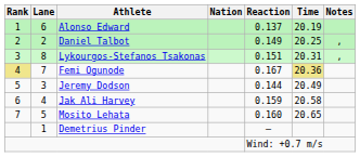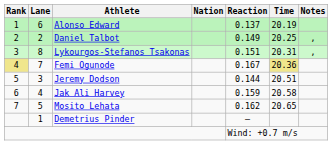 <table class="wikitable sortable" style="text-align:center">
 <tr>
 <th>Rank</th>
 <th>Lane</th>
 <th>Athlete</th>
 <th>Nation</th>
 <th>Reaction</th>
 <th>Time</th>
 <th>Notes</th>
 </tr>
 <tr style="background:#bbf3bb;">
 <td>1</td>
 <td>6</td>
 <td align=left><a href='#'>Alonso Edward</a></td>
 <td align=left></td>
 <td>0.137</td>
 <td>20.19</td>
 <td></td>
 </tr>
 <tr style="background:#bbf3bb;">
 <td>2</td>
 <td>2</td>
 <td align=left><a href='#'>Daniel Talbot</a></td>
 <td align=left></td>
 <td>0.149</td>
 <td>20.25</td>
 <td>, </td>
 </tr>
 <tr style="background:#ccf9cc;">
 <td>3</td>
 <td>8</td>
 <td align=left><a href='#'>Lykourgos-Stefanos Tsakonas</a></td>
 <td align=left></td>
 <td>0.151</td>
 <td>20.31</td>
 <td>, </td>
 </tr>
 <tr>
 <td style="background: khaki;">4</td>
 <td>7</td>
 <td align=left><a href='#'>Femi Ogunode</a></td>
 <td align=left></td>
 <td>0.167</td>
 <td style="background: khaki;">20.36</td>
 <td></td>
 </tr>
 <tr>
 <td>5</td>
 <td>3</td>
 <td align=left><a href='#'>Jeremy Dodson</a></td>
 <td align=left></td>
 <td>0.144</td>
-<td>20.49</td>
+<td>20.51</td>
 <td></td>
 </tr>
 <tr>
 <td>6</td>
 <td>4</td>
 <td align=left><a href='#'>Jak Ali Harvey</a></td>
 <td align=left></td>
 <td>0.159</td>
 <td>20.58</td>
 <td></td>
 </tr>
 <tr>
 <td>7</td>
 <td>5</td>
 <td align=left><a href='#'>Mosito Lehata</a></td>
 <td align=left></td>
-<td>0.160</td>
+<td>0.162</td>
 <td>20.65</td>
 <td></td>
 </tr>
 <tr>
 <td></td>
 <td>1</td>
 <td align=left><a href='#'>Demetrius Pinder</a></td>
 <td align=left></td>
 <td data-sort-value=1.000>—</td>
 <td></td>
 <td></td>
 </tr>
 <tr class="sortbottom">
 <td colspan=4></td>
 <td colspan="3" style="text-align:left;">Wind: +0.7 m/s</td>
 </tr>
 </table>
